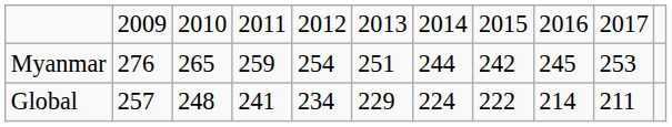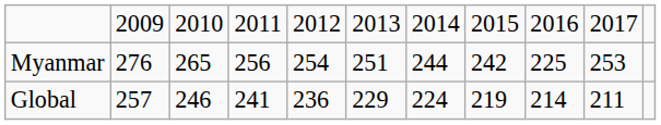 <table class="wikitable">
 <tr>
 <td></td>
 <td>2009</td>
 <td>2010</td>
 <td>2011</td>
 <td>2012</td>
 <td>2013</td>
 <td>2014</td>
 <td>2015</td>
 <td>2016</td>
 <td>2017</td>
 <td></td>
 </tr>
 <tr>
 <td>Myanmar</td>
 <td>276</td>
 <td>265</td>
-<td>259</td>
+<td>256</td>
 <td>254</td>
 <td>251</td>
 <td>244</td>
 <td>242</td>
-<td>245</td>
+<td>225</td>
 <td>253</td>
 <td></td>
 </tr>
 <tr>
 <td>Global</td>
 <td>257</td>
-<td>248</td>
+<td>246</td>
 <td>241</td>
-<td>234</td>
+<td>236</td>
 <td>229</td>
 <td>224</td>
-<td>222</td>
+<td>219</td>
 <td>214</td>
 <td>211</td>
 <td></td>
 </tr>
 </table>
